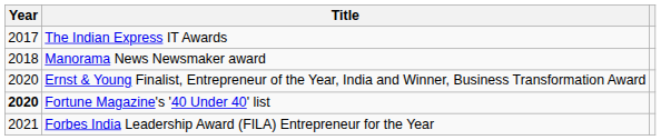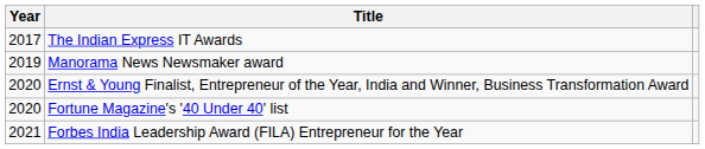 <table class="wikitable">
 <tr>
 <th>Year</th>
 <th>Title</th>
 <th></th>
 </tr>
 <tr>
 <td>2017</td>
 <td><a href='#'>The Indian Express</a> IT Awards</td>
 <td></td>
 </tr>
 <tr>
-<td>2018</td>
+<td>2019</td>
 <td><a href='#'>Manorama</a> News Newsmaker award</td>
 <td></td>
 </tr>
 <tr>
 <td>2020</td>
 <td><a href='#'>Ernst & Young</a> Finalist, Entrepreneur of the Year, India and Winner, Business Transformation Award</td>
 <td></td>
 </tr>
 <tr>
-<td><strong>2020</strong></td>
+<td>2020</td>
 <td><a href='#'>Fortune Magazine</a>'s '<a href='#'>40 Under 40</a>' list</td>
 <td></td>
 </tr>
 <tr>
 <td>2021</td>
 <td><a href='#'>Forbes India</a> Leadership Award (FILA) Entrepreneur for the Year</td>
 <td></td>
 </tr>
 </table>
